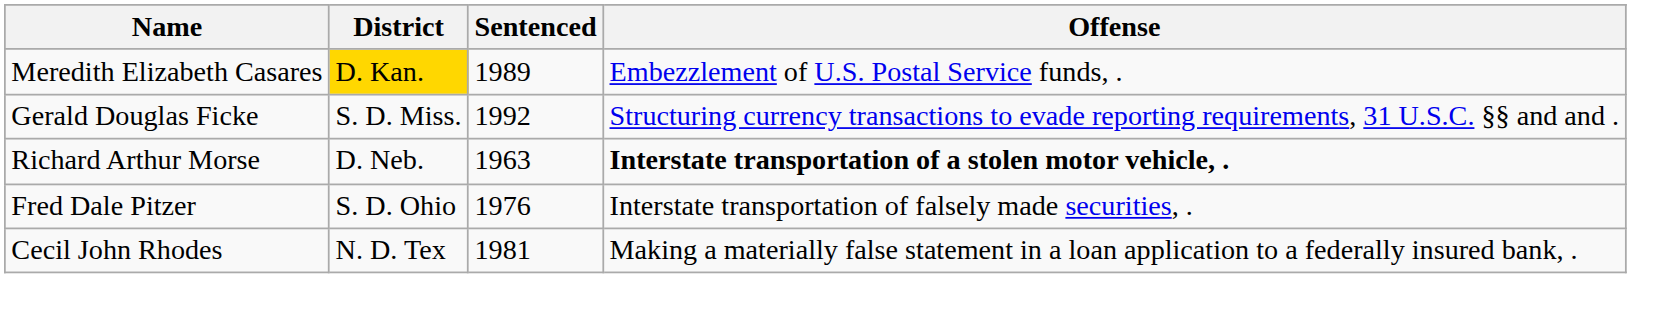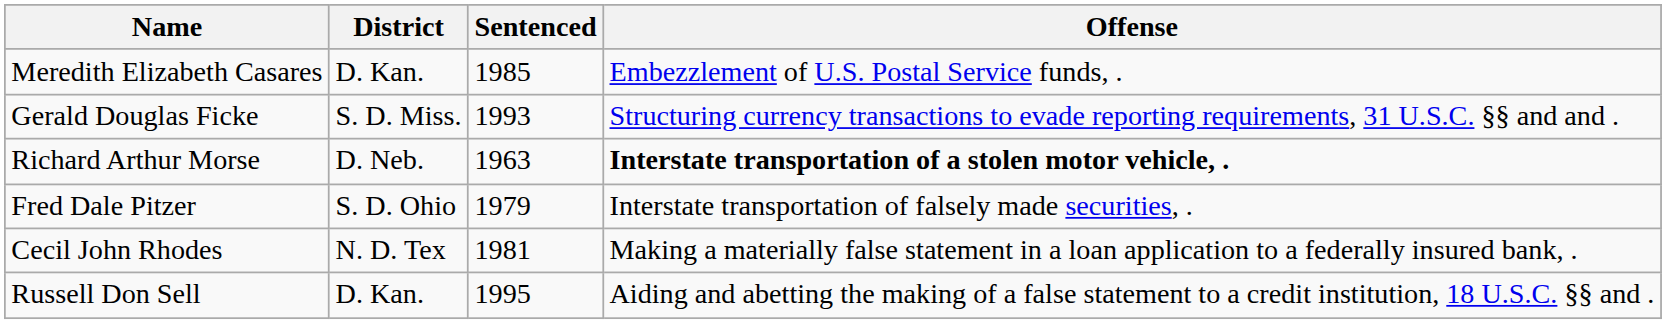 <table class="wikitable">
 <tr>
 <th>Name</th>
 <th>District</th>
 <th>Sentenced</th>
 <th>Offense</th>
 </tr>
 <tr>
 <td>Meredith Elizabeth Casares</td>
-<td style="background: gold;">D. Kan.</td>
-<td>1989</td>
+<td>D. Kan.</td>
+<td>1985</td>
 <td><a href='#'>Embezzlement</a> of <a href='#'>U.S. Postal Service</a> funds, .</td>
 </tr>
 <tr>
 <td>Gerald Douglas Ficke</td>
 <td>S. D. Miss.</td>
-<td>1992</td>
+<td>1993</td>
 <td><a href='#'>Structuring currency transactions to evade reporting requirements</a>, <a href='#'>31 U.S.C.</a> §§  and  and .</td>
 </tr>
 <tr>
 <td>Richard Arthur Morse</td>
 <td>D. Neb.</td>
 <td>1963</td>
 <td><strong>Interstate transportation of a stolen motor vehicle, .</strong></td>
 </tr>
 <tr>
 <td>Fred Dale Pitzer</td>
 <td>S. D. Ohio</td>
-<td>1976</td>
+<td>1979</td>
 <td>Interstate transportation of falsely made <a href='#'>securities</a>, .</td>
 </tr>
 <tr>
 <td>Cecil John Rhodes</td>
 <td>N. D. Tex</td>
 <td>1981</td>
 <td>Making a materially false statement in a loan application to a federally insured bank, .</td>
 </tr>
+<tr>
+<td>Russell Don Sell</td>
+<td>D. Kan.</td>
+<td>1995</td>
+<td>Aiding and abetting the making of a false statement to a credit institution, <a href='#'>18 U.S.C.</a> §§  and .</td>
+</tr>
 </table>
